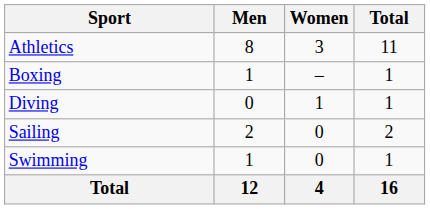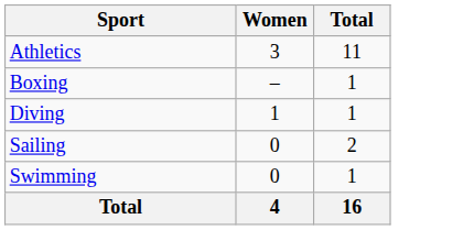 <table class="wikitable sortable" style="text-align:center;">
 <tr>
 <th width=180>Sport</th>
-<th width=55>Men</th>
 <th width=55>Women</th>
 <th width=55>Total</th>
 </tr>
 <tr>
 <td align=left><a href='#'>Athletics</a></td>
-<td>8</td>
 <td>3</td>
 <td>11</td>
 </tr>
 <tr>
 <td align=left><a href='#'>Boxing</a></td>
-<td>1</td>
 <td>–</td>
 <td>1</td>
 </tr>
 <tr>
 <td align=left><a href='#'>Diving</a></td>
-<td>0</td>
 <td>1</td>
 <td>1</td>
 </tr>
 <tr>
 <td align=left><a href='#'>Sailing</a></td>
-<td>2</td>
 <td>0</td>
 <td>2</td>
 </tr>
 <tr>
 <td align=left><a href='#'>Swimming</a></td>
-<td>1</td>
 <td>0</td>
 <td>1</td>
 </tr>
 <tr>
 <th>Total</th>
-<th>12</th>
 <th>4</th>
 <th>16</th>
 </tr>
 </table>
